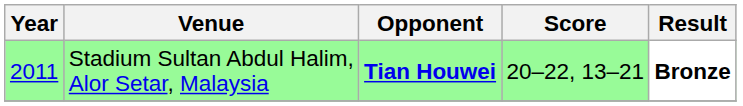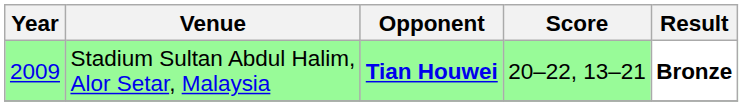 <table class="sortable wikitable" style="font-size: 95%;">
 <tr>
 <th>Year</th>
 <th>Venue</th>
 <th>Opponent</th>
 <th>Score</th>
 <th>Result</th>
 </tr>
 <tr style="background:#98FB98">
-<td align="center"><a href='#'>2011</a></td>
+<td align="center"><a href='#'>2009</a></td>
 <td align="left">Stadium Sultan Abdul Halim,<br> <a href='#'>Alor Setar</a>, <a href='#'>Malaysia</a></td>
 <td align="left"><strong> <a href='#'>Tian Houwei</a></strong></td>
 <td align="center">20–22, 13–21</td>
 <td style="text-align:left; background:white"> <strong>Bronze</strong></td>
 </tr>
 <tr>
 </tr>
 </table>
